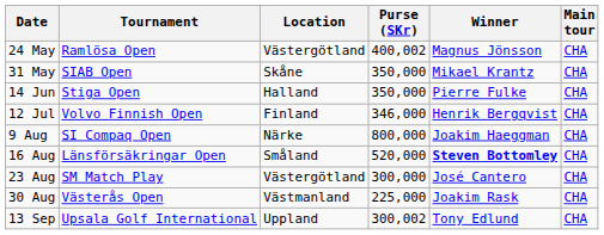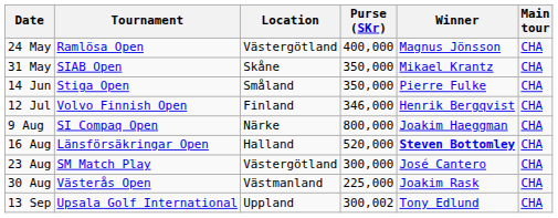 <table class="wikitable" style="font-size:95%;">
 <tr>
 <th>Date</th>
 <th>Tournament</th>
 <th>Location</th>
 <th>Purse<br>(<a href='#'>SKr</a>)</th>
 <th>Winner</th>
 <th>Main<br>tour</th>
 </tr>
 <tr>
 <td>24 May</td>
 <td><a href='#'>Ramlösa Open</a></td>
 <td>Västergötland</td>
-<td align=right>400,002</td>
+<td align=right>400,000</td>
 <td> <a href='#'>Magnus Jönsson</a></td>
 <td><a href='#'>CHA</a></td>
 </tr>
 <tr>
 <td>31 May</td>
 <td><a href='#'>SIAB Open</a></td>
 <td>Skåne</td>
 <td align=right>350,000</td>
 <td> <a href='#'>Mikael Krantz</a></td>
 <td><a href='#'>CHA</a></td>
 </tr>
 <tr>
 <td>14 Jun</td>
 <td><a href='#'>Stiga Open</a></td>
-<td>Halland</td>
+<td>Småland</td>
 <td align=right>350,000</td>
 <td> <a href='#'>Pierre Fulke</a></td>
 <td><a href='#'>CHA</a></td>
 </tr>
 <tr>
 <td>12 Jul</td>
 <td><a href='#'>Volvo Finnish Open</a></td>
 <td>Finland</td>
 <td align=right>346,000</td>
 <td> <a href='#'>Henrik Bergqvist</a></td>
 <td><a href='#'>CHA</a></td>
 </tr>
 <tr>
 <td>9 Aug</td>
 <td><a href='#'>SI Compaq Open</a></td>
 <td>Närke</td>
 <td align=right>800,000</td>
 <td> <a href='#'>Joakim Haeggman</a></td>
 <td><a href='#'>CHA</a></td>
 </tr>
 <tr>
 <td>16 Aug</td>
 <td><a href='#'>Länsförsäkringar Open</a></td>
-<td>Småland</td>
+<td>Halland</td>
 <td align=right>520,000</td>
 <td><strong> <a href='#'>Steven Bottomley</a></strong></td>
 <td><a href='#'>CHA</a></td>
 </tr>
 <tr>
 <td>23 Aug</td>
 <td><a href='#'>SM Match Play</a></td>
 <td>Västergötland</td>
 <td align=right>300,000</td>
 <td> <a href='#'>José Cantero</a></td>
 <td><a href='#'>CHA</a></td>
 </tr>
 <tr>
 <td>30 Aug</td>
 <td><a href='#'>Västerås Open</a></td>
 <td>Västmanland</td>
 <td align=right>225,000</td>
 <td> <a href='#'>Joakim Rask</a></td>
 <td><a href='#'>CHA</a></td>
 </tr>
 <tr>
 <td>13 Sep</td>
 <td><a href='#'>Upsala Golf International</a></td>
 <td>Uppland</td>
 <td align=right>300,002</td>
 <td> <a href='#'>Tony Edlund</a></td>
 <td><a href='#'>CHA</a></td>
 </tr>
 </table>
